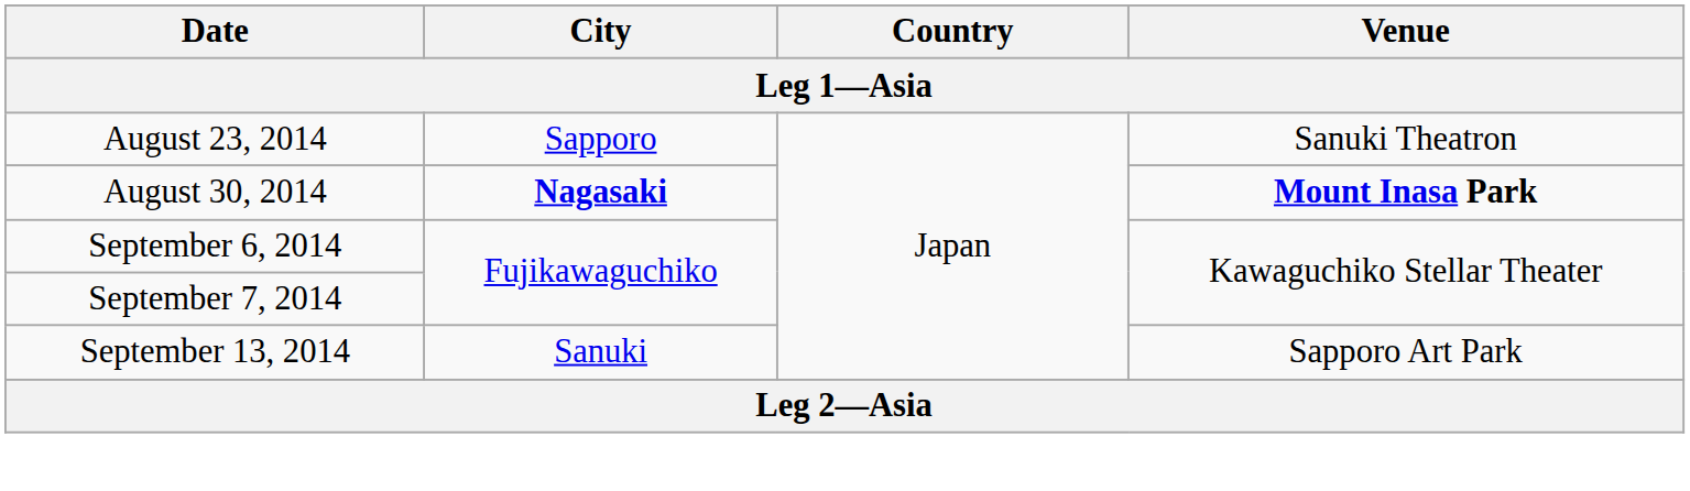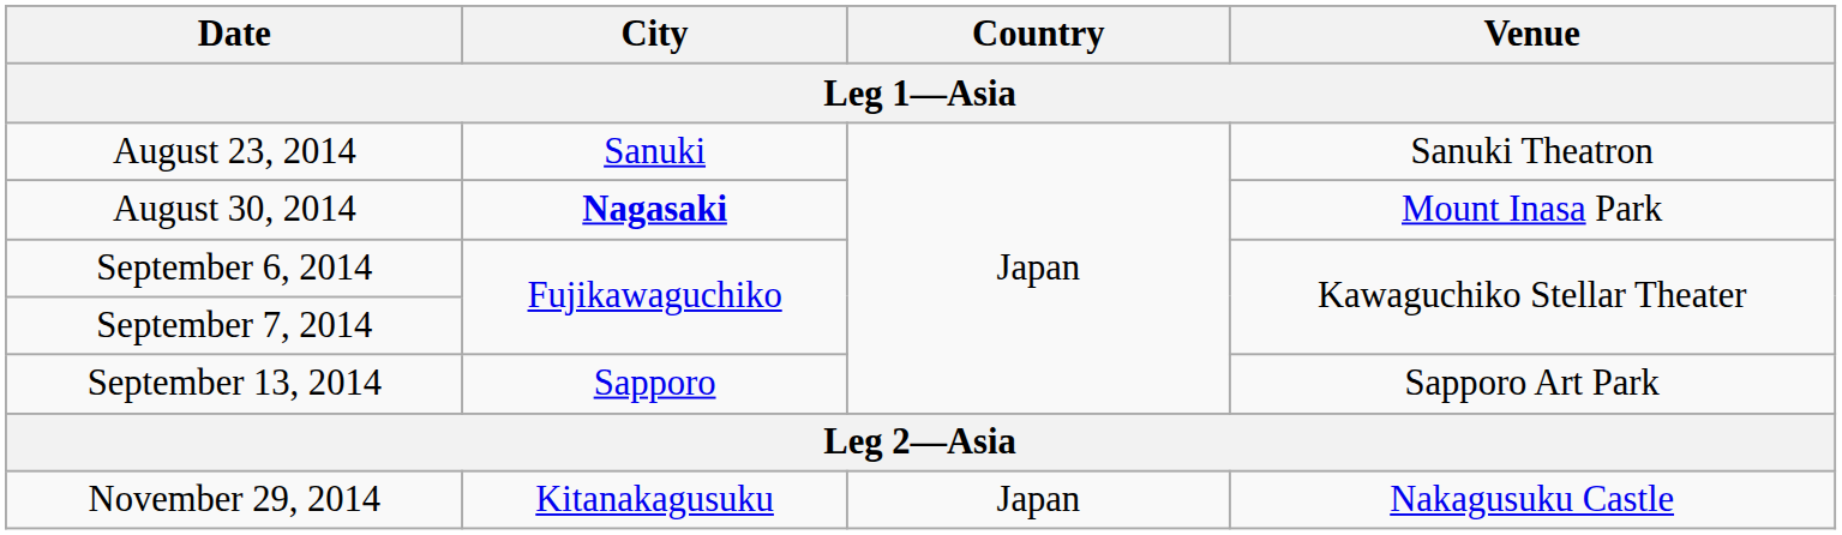 <table class="wikitable plainrowheaders" style="text-align:center;">
 <tr>
 <th scope="col" style="width:12em;">Date</th>
 <th scope="col" style="width:10em;">City</th>
 <th scope="col" style="width:10em;">Country</th>
 <th scope="col" style="width:16em;">Venue</th>
 </tr>
 <tr>
 <th colspan="4">Leg 1—Asia</th>
 </tr>
 <tr>
 <td>August 23, 2014</td>
-<td><a href='#'>Sapporo</a></td>
+<td><a href='#'>Sanuki</a></td>
 <td rowspan="5">Japan</td>
 <td>Sanuki Theatron</td>
 </tr>
 <tr>
 <td>August 30, 2014</td>
 <td><strong><a href='#'>Nagasaki</a></strong></td>
-<td><strong><a href='#'>Mount Inasa</a> Park</strong></td>
+<td><a href='#'>Mount Inasa</a> Park</td>
 </tr>
 <tr>
 <td>September 6, 2014</td>
 <td rowspan="2"><a href='#'>Fujikawaguchiko</a></td>
 <td rowspan="2">Kawaguchiko Stellar Theater</td>
 </tr>
 <tr>
 <td>September 7, 2014</td>
 </tr>
 <tr>
 <td>September 13, 2014</td>
-<td><a href='#'>Sanuki</a></td>
+<td><a href='#'>Sapporo</a></td>
 <td>Sapporo Art Park</td>
 </tr>
 <tr>
 <th colspan="4">Leg 2—Asia</th>
 </tr>
+<tr>
+<td>November 29, 2014</td>
+<td><a href='#'>Kitanakagusuku</a></td>
+<td>Japan</td>
+<td><a href='#'>Nakagusuku Castle</a></td>
+</tr>
 </table>
